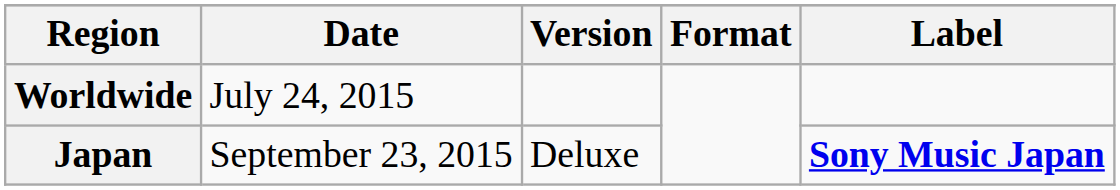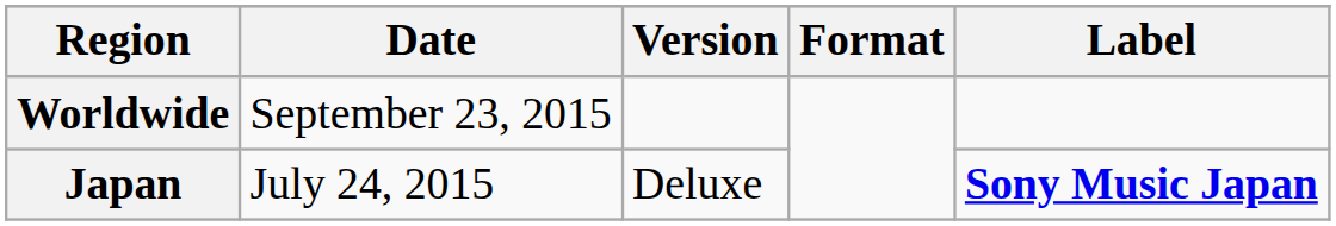 <table class="wikitable plainrowheaders">
 <tr>
 </tr>
 <tr>
 <th scope="col">Region</th>
 <th scope="col">Date</th>
 <th scope="col">Version</th>
 <th scope="col">Format</th>
 <th scope="col">Label</th>
 </tr>
 <tr>
 <th scope="row">Worldwide</th>
-<td>July 24, 2015</td>
+<td>September 23, 2015</td>
 <td></td>
 <td rowspan="2"></td>
 <td></td>
 </tr>
 <tr>
 <th scope="row">Japan</th>
-<td>September 23, 2015</td>
+<td>July 24, 2015</td>
 <td>Deluxe</td>
 <td><strong><a href='#'>Sony Music Japan</a></strong></td>
 </tr>
 </table>
